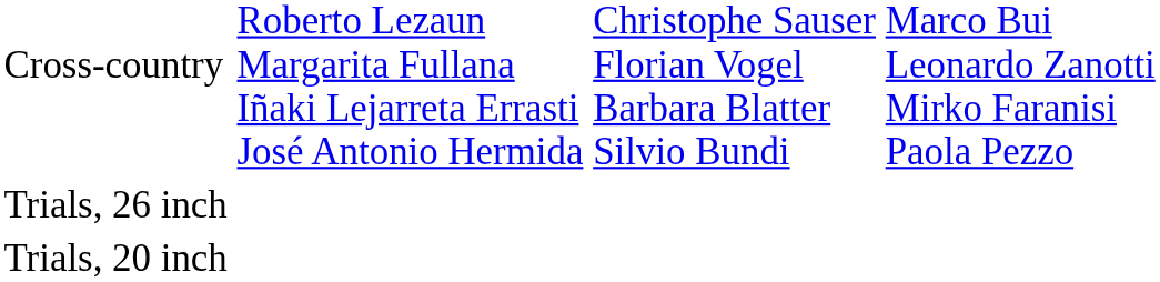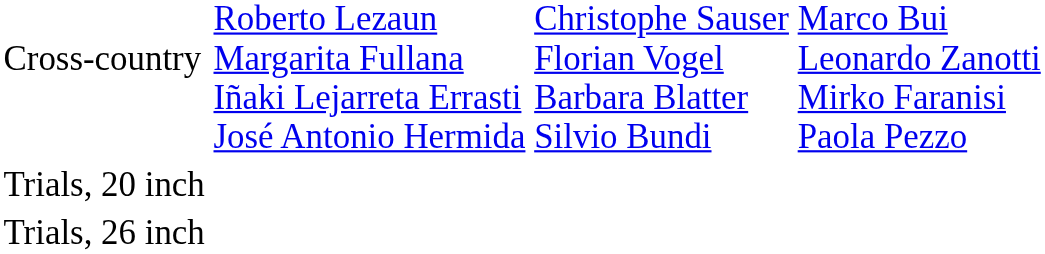 <table>
 <tr>
 <td>Cross-country</td>
 <td><br><a href='#'>Roberto Lezaun</a><br><a href='#'>Margarita Fullana</a><br><a href='#'>Iñaki Lejarreta Errasti</a><br><a href='#'>José Antonio Hermida</a></td>
 <td><br><a href='#'>Christophe Sauser</a><br><a href='#'>Florian Vogel</a><br><a href='#'>Barbara Blatter</a><br><a href='#'>Silvio Bundi</a></td>
 <td><br><a href='#'>Marco Bui</a><br><a href='#'>Leonardo Zanotti</a><br><a href='#'>Mirko Faranisi</a><br><a href='#'>Paola Pezzo</a></td>
 </tr>
 <tr>
+<td>Trials, 20 inch</td>
+<td><br></td>
+<td><br></td>
+<td><br></td>
+</tr>
+<tr>
 <td>Trials, 26 inch</td>
 <td><br></td>
 <td><br></td>
 <td><br></td>
 </tr>
-<tr>
-<td>Trials, 20 inch</td>
-<td><br></td>
-<td><br></td>
-<td><br></td>
-</tr>
 </table>
